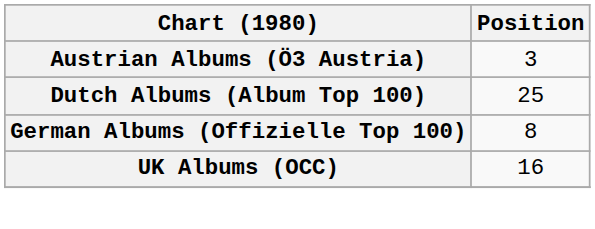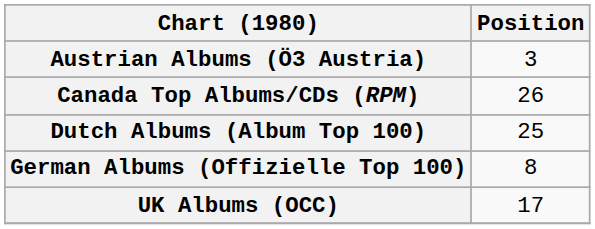 <table class="wikitable sortable plainrowheaders" style="text-align:center">
 <tr>
 <th scope="col">Chart (1980)</th>
 <th scope="col">Position</th>
 </tr>
 <tr>
 <th scope="row">Austrian Albums (Ö3 Austria)</th>
 <td>3</td>
+</tr>
+<tr>
+<th scope="row">Canada Top Albums/CDs (<em>RPM</em>)</th>
+<td>26</td>
 </tr>
 <tr>
 <th scope="row">Dutch Albums (Album Top 100)</th>
 <td>25</td>
 </tr>
 <tr>
 <th scope="row">German Albums (Offizielle Top 100)</th>
 <td>8</td>
 </tr>
 <tr>
 <th scope="row">UK Albums (OCC)</th>
-<td>16</td>
+<td>17</td>
 </tr>
 <tr>
 </tr>
 </table>
